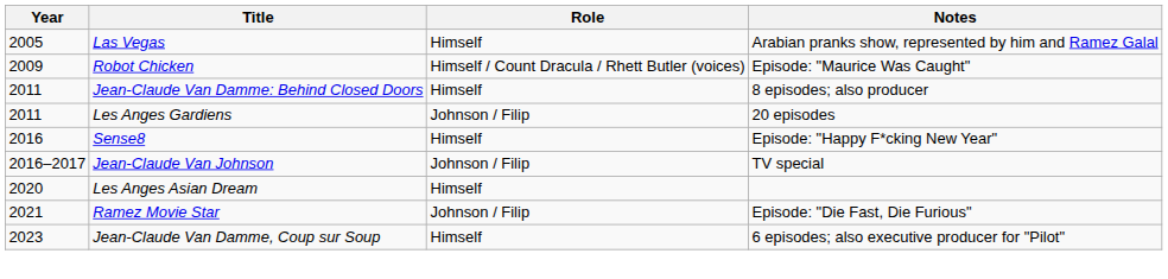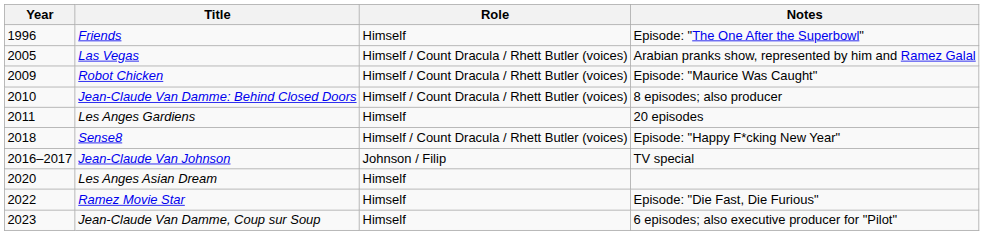 <table class="wikitable sortable">
 <tr>
 <th scope="col">Year</th>
 <th scope="col">Title</th>
 <th scope="col">Role</th>
 <th scope="col" class="unsortable">Notes</th>
 </tr>
 <tr>
+<td>1996</td>
+<td><em><a href='#'>Friends</a></em></td>
+<td>Himself</td>
+<td>Episode: "<a href='#'>The One After the Superbowl</a>"</td>
+</tr>
+<tr>
 <td>2005</td>
 <td><em><a href='#'>Las Vegas</a></em></td>
-<td>Himself</td>
+<td>Himself / Count Dracula / Rhett Butler (voices)</td>
 <td>Arabian pranks show, represented by him and <a href='#'>Ramez Galal</a></td>
 </tr>
 <tr>
 <td>2009</td>
 <td><em><a href='#'>Robot Chicken</a></em></td>
 <td>Himself / Count Dracula / Rhett Butler (voices)</td>
 <td>Episode: "Maurice Was Caught"</td>
 </tr>
 <tr>
-<td>2011</td>
+<td>2010</td>
 <td><em><a href='#'>Jean-Claude Van Damme: Behind Closed Doors</a></em></td>
-<td>Himself</td>
+<td>Himself / Count Dracula / Rhett Butler (voices)</td>
 <td>8 episodes; also producer</td>
 </tr>
 <tr>
 <td>2011</td>
 <td><em>Les Anges Gardiens</em></td>
-<td>Johnson / Filip</td>
+<td>Himself</td>
 <td>20 episodes</td>
 </tr>
 <tr>
-<td>2016</td>
+<td>2018</td>
 <td><em><a href='#'>Sense8</a></em></td>
-<td>Himself</td>
+<td>Himself / Count Dracula / Rhett Butler (voices)</td>
 <td>Episode: "Happy F*cking New Year"</td>
 </tr>
 <tr>
 <td>2016–2017</td>
 <td><em><a href='#'>Jean-Claude Van Johnson</a></em></td>
 <td>Johnson / Filip</td>
 <td>TV special</td>
 </tr>
 <tr>
 <td>2020</td>
 <td><em>Les Anges Asian Dream</em></td>
 <td>Himself</td>
 <td></td>
 </tr>
 <tr>
-<td>2021</td>
+<td>2022</td>
 <td><em><a href='#'>Ramez Movie Star</a></em></td>
-<td>Johnson / Filip</td>
+<td>Himself</td>
 <td>Episode: "Die Fast, Die Furious"</td>
 </tr>
 <tr>
 <td>2023</td>
 <td><em>Jean-Claude Van Damme, Coup sur Soup</em></td>
 <td>Himself</td>
 <td>6 episodes; also executive producer for "Pilot"</td>
 </tr>
 </table>
